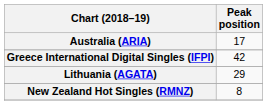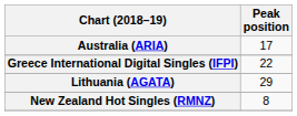 <table class="wikitable sortable plainrowheaders" style="text-align:center">
 <tr>
 <th scope="col">Chart (2018–19)</th>
 <th scope="col">Peak<br>position</th>
 </tr>
 <tr>
 <th scope="row">Australia (<a href='#'>ARIA</a>)</th>
 <td>17</td>
 </tr>
 <tr>
 </tr>
 <tr>
 </tr>
 <tr>
 </tr>
 <tr>
 </tr>
 <tr>
 </tr>
 <tr>
 <th scope="row">Greece International Digital Singles (<a href='#'>IFPI</a>)</th>
-<td>42</td>
+<td>22</td>
 </tr>
 <tr>
 </tr>
 <tr>
 <th scope="row">Lithuania (<a href='#'>AGATA</a>)</th>
 <td>29</td>
 </tr>
 <tr>
 </tr>
 <tr>
 <th scope="row">New Zealand Hot Singles (<a href='#'>RMNZ</a>)</th>
 <td>8</td>
 </tr>
 <tr>
 </tr>
 <tr>
 </tr>
 <tr>
 </tr>
 <tr>
 </tr>
 <tr>
 </tr>
 <tr>
 </tr>
 <tr>
 </tr>
 <tr>
 </tr>
 <tr>
 </tr>
 <tr>
 </tr>
 </table>
